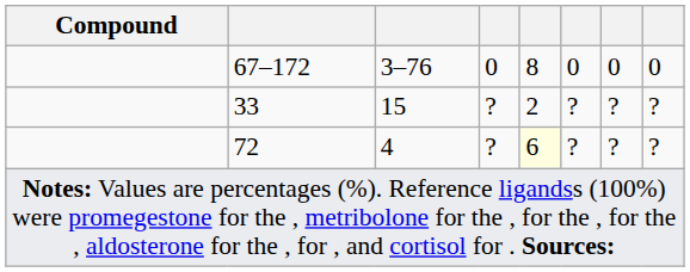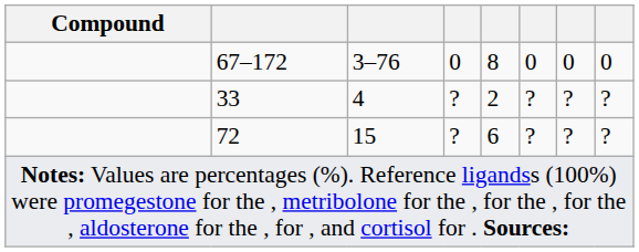 <table class="wikitable center mw-collapsible mw-collapsed" style="width:425px; text-align:left; margin-left:auto; margin-right:auto; border:none;">
 <tr>
 <th>Compound</th>
 <th></th>
 <th></th>
 <th></th>
 <th></th>
 <th></th>
 <th></th>
 <th></th>
 </tr>
 <tr>
 <td></td>
 <td>67–172</td>
 <td>3–76</td>
 <td>0</td>
 <td>8</td>
 <td>0</td>
 <td>0</td>
 <td>0</td>
 </tr>
 <tr>
 <td></td>
 <td>33</td>
-<td>15</td>
+<td>4</td>
 <td>?</td>
 <td>2</td>
 <td>?</td>
 <td>?</td>
 <td>?</td>
 </tr>
 <tr>
 <td></td>
 <td>72</td>
-<td>4</td>
+<td>15</td>
 <td>?</td>
-<td style="background: lightyellow;">6</td>
+<td>6</td>
 <td>?</td>
 <td>?</td>
 <td>?</td>
 </tr>
 <tr class="sortbottom">
 <td colspan="9" style="width: 1px; background-color:#eaecf0; text-align: center;"><strong>Notes:</strong> Values are percentages (%). Reference <a href='#'>ligands</a>s (100%) were <a href='#'>promegestone</a> for the , <a href='#'>metribolone</a> for the , <a href='#'></a> for the ,  for the , <a href='#'>aldosterone</a> for the ,  for , and <a href='#'>cortisol</a> for . <strong>Sources:</strong> </td>
 </tr>
 </table>
